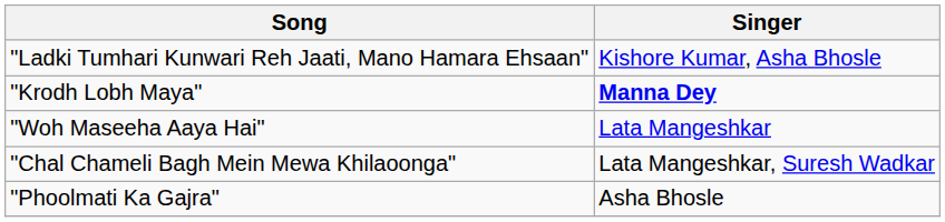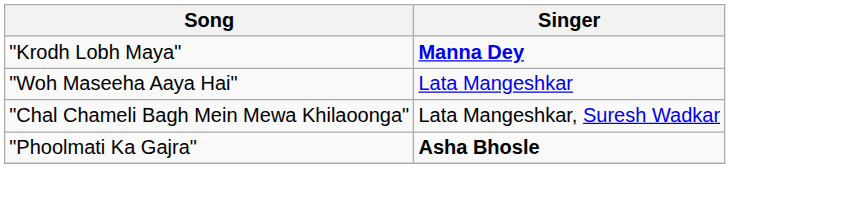 <table class="wikitable">
 <tr>
 <th>Song</th>
 <th>Singer</th>
-</tr>
-<tr>
-<td>"Ladki Tumhari Kunwari Reh Jaati, Mano Hamara Ehsaan"</td>
-<td><a href='#'>Kishore Kumar</a>, <a href='#'>Asha Bhosle</a></td>
 </tr>
 <tr>
 <td>"Krodh Lobh Maya"</td>
 <td><strong><a href='#'>Manna Dey</a></strong></td>
 </tr>
 <tr>
 <td>"Woh Maseeha Aaya Hai"</td>
 <td><a href='#'>Lata Mangeshkar</a></td>
 </tr>
 <tr>
 <td>"Chal Chameli Bagh Mein Mewa Khilaoonga"</td>
 <td>Lata Mangeshkar, <a href='#'>Suresh Wadkar</a></td>
 </tr>
 <tr>
 <td>"Phoolmati Ka Gajra"</td>
-<td>Asha Bhosle</td>
+<td><strong>Asha Bhosle</strong></td>
 </tr>
 <tr>
 </tr>
 </table>
